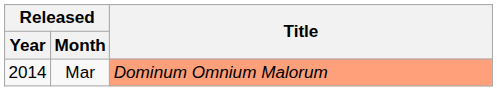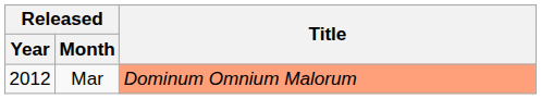 <table class="wikitable">
 <tr>
 <th colspan="2">Released</th>
 <th rowspan="2" width="350">Title</th>
 </tr>
 <tr>
 <th style="width:33px;">Year</th>
 <th style="width:44px;">Month</th>
 </tr>
 <tr>
-<td>2014</td>
+<td>2012</td>
 <td align="center">Mar</td>
 <td style="background: lightsalmon;"><em>Dominum Omnium Malorum</em></td>
 </tr>
 </table>
